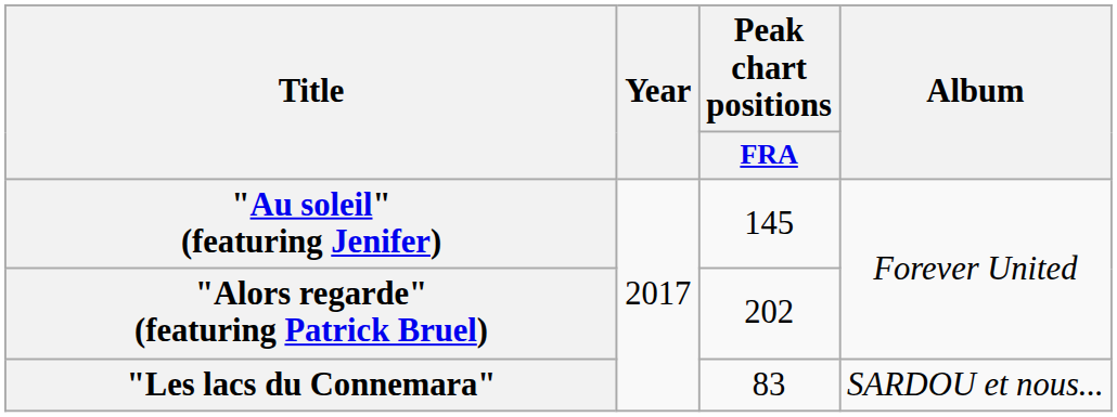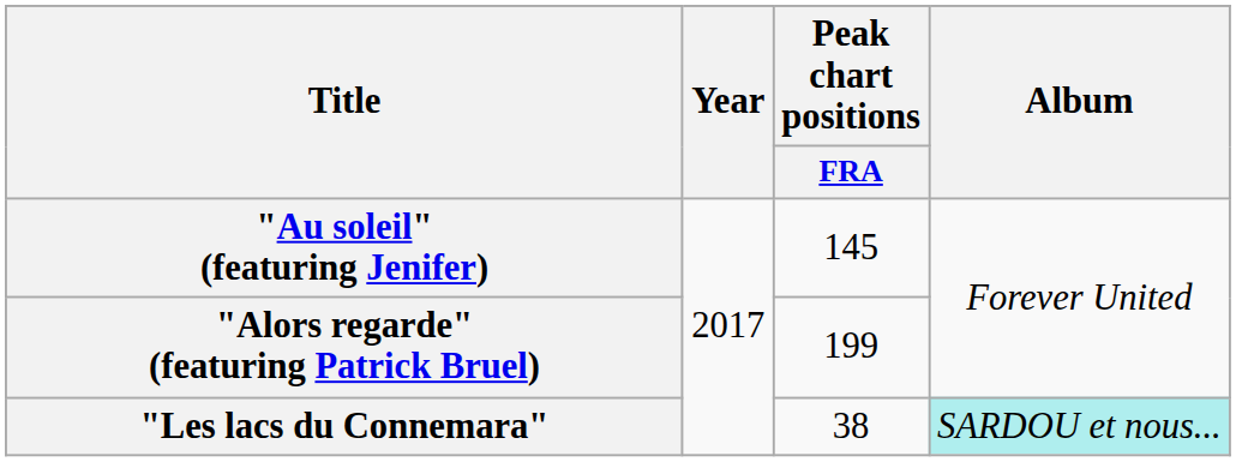 <table class="wikitable plainrowheaders" style="text-align:center;">
 <tr>
 <th scope="col" rowspan="2" style="width:18em;">Title</th>
 <th scope="col" rowspan="2" style="width:1em;">Year</th>
 <th scope="col" colspan="1">Peak chart positions</th>
 <th scope="col" rowspan="2">Album</th>
 </tr>
 <tr>
 <th scope="col" style="width:3em;font-size:85%;"><a href='#'>FRA</a><br></th>
 </tr>
 <tr>
 <th scope="row">"<a href='#'>Au soleil</a>"<br><span>(featuring <a href='#'>Jenifer</a>)</span></th>
 <td rowspan="3">2017</td>
 <td>145<br></td>
 <td rowspan="2"><em>Forever United</em></td>
 </tr>
 <tr>
 <th scope="row">"Alors regarde"<br><span>(featuring <a href='#'>Patrick Bruel</a>)</span></th>
-<td>202<br></td>
+<td>199<br></td>
 </tr>
 <tr>
 <th scope="row">"Les lacs du Connemara"</th>
-<td>83<br></td>
-<td rowspan="1"><em>SARDOU et nous...</em></td>
+<td>38<br></td>
+<td rowspan="1" style="background: paleturquoise;"><em>SARDOU et nous...</em></td>
 </tr>
 </table>
